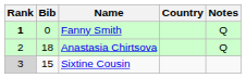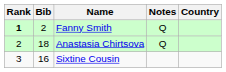 <table class="wikitable" style="text-align:center;">
 <tr>
 <th>Rank</th>
 <th>Bib</th>
 <th>Name</th>
+<th>Notes</th>
 <th>Country</th>
-<th>Notes</th>
 </tr>
 <tr bgcolor=ccffcc>
 <td><strong>1</strong></td>
-<td>0</td>
+<td>2</td>
 <td align=left><a href='#'>Fanny Smith</a></td>
+<td>Q</td>
 <td align=left></td>
-<td>Q</td>
 </tr>
 <tr bgcolor=ccffcc>
 <td>2</td>
 <td>18</td>
 <td align=left><a href='#'>Anastasia Chirtsova</a></td>
+<td>Q</td>
 <td align=left></td>
-<td>Q</td>
 </tr>
 <tr>
-<td style="background: lightgrey;">3</td>
-<td>15</td>
+<td>3</td>
+<td>16</td>
 <td align=left><a href='#'>Sixtine Cousin</a></td>
+<td></td>
 <td align=left></td>
-<td></td>
 </tr>
 </table>
